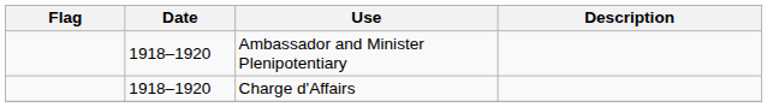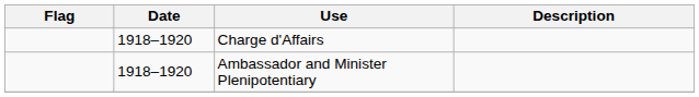 <table class="wikitable">
 <tr>
 <th style="width:110px;">Flag</th>
 <th style="width:100px;">Date</th>
 <th style="width:250px;">Use</th>
 <th style="width:250px;">Description</th>
 </tr>
 <tr>
 <td></td>
 <td>1918–1920</td>
-<td>Ambassador and Minister Plenipotentiary</td>
+<td>Charge d'Affairs</td>
 <td></td>
 </tr>
 <tr>
 <td></td>
 <td>1918–1920</td>
-<td>Charge d'Affairs</td>
+<td>Ambassador and Minister Plenipotentiary</td>
 <td></td>
 </tr>
 <tr>
 </tr>
 </table>
